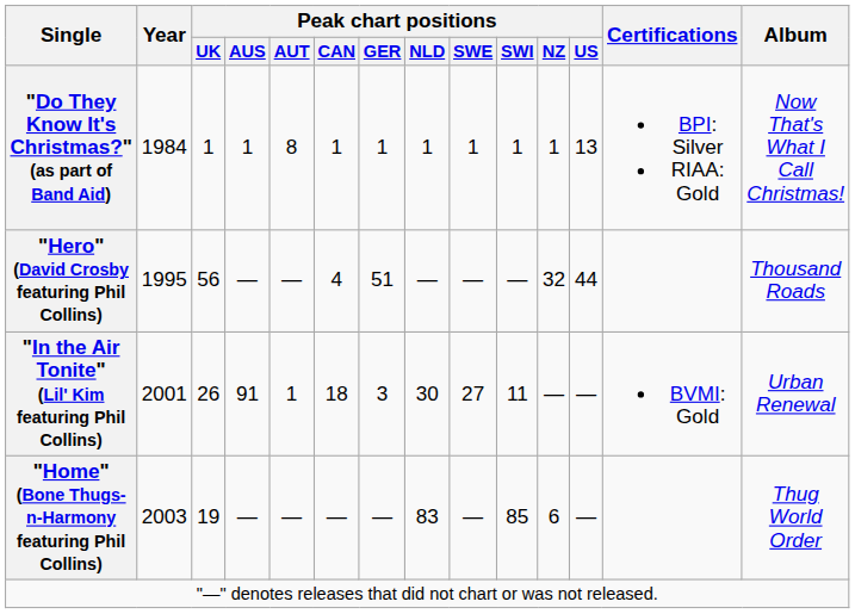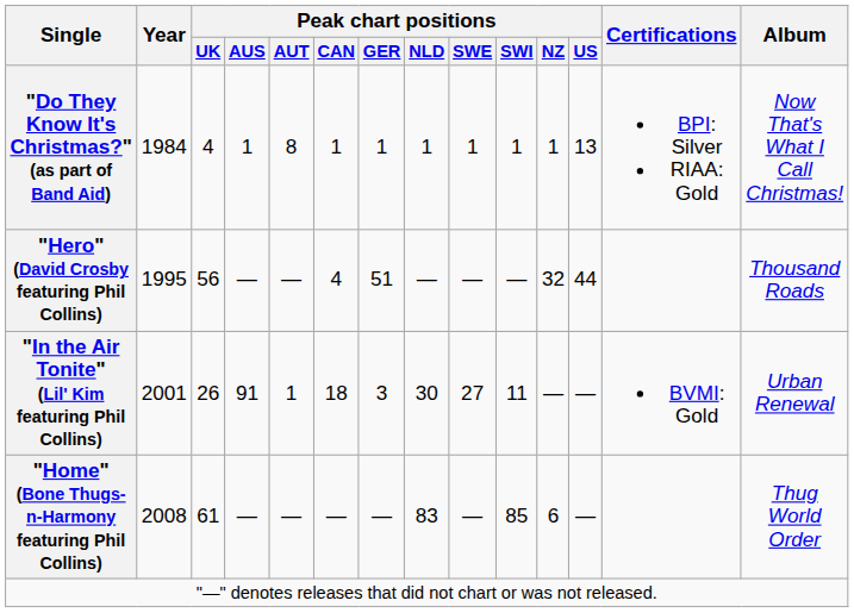 <table class="wikitable plainrowheaders" style="text-align:center;">
 <tr>
 <th scope="colw" rowspan="2" style="width:18em;">Single</th>
 <th scope="col" rowspan="2">Year</th>
 <th scope="col" colspan="10">Peak chart positions</th>
 <th scope="col" rowspan="2" style="width:12em;"><a href='#'>Certifications</a></th>
 <th scope="col" rowspan="2">Album</th>
 </tr>
 <tr>
 <th scope="col" style="width:3em;font-size:85%;"><a href='#'>UK</a><br></th>
 <th scope="col" style="width:3em;font-size:85%;"><a href='#'>AUS</a><br></th>
 <th scope="col" style="width:3em;font-size:85%;"><a href='#'>AUT</a><br></th>
 <th scope="col" style="width:3em;font-size:85%;"><a href='#'>CAN</a><br></th>
 <th scope="col" style="width:3em;font-size:85%;"><a href='#'>GER</a><br></th>
 <th scope="col" style="width:3em;font-size:85%;"><a href='#'>NLD</a><br></th>
 <th scope="col" style="width:3em;font-size:85%;"><a href='#'>SWE</a><br></th>
 <th scope="col" style="width:3em;font-size:85%;"><a href='#'>SWI</a><br></th>
 <th scope="col" style="width:3em;font-size:85%;"><a href='#'>NZ</a><br></th>
 <th scope="col" style="width:3em;font-size:85%;"><a href='#'>US</a><br></th>
 </tr>
 <tr>
 <th scope="row">"<a href='#'>Do They Know It's Christmas?</a>"<br><small>(as part of <a href='#'>Band Aid</a>)</small></th>
 <td>1984</td>
-<td>1</td>
+<td>4</td>
 <td>1</td>
 <td>8</td>
 <td>1</td>
 <td>1</td>
 <td>1</td>
 <td>1</td>
 <td>1</td>
 <td>1</td>
 <td>13</td>
 <td><br><ul><li><a href='#'>BPI</a>: Silver</li><li>RIAA: Gold</li></ul></td>
 <td><em><a href='#'>Now That's What I Call Christmas!</a></em></td>
 </tr>
 <tr>
 <th scope="row">"<a href='#'>Hero</a>"<br><small>(<a href='#'>David Crosby</a> featuring Phil Collins)</small></th>
 <td>1995</td>
 <td>56</td>
 <td>—</td>
 <td>—</td>
 <td>4</td>
 <td>51</td>
 <td>—</td>
 <td>—</td>
 <td>—</td>
 <td>32</td>
 <td>44</td>
 <td></td>
 <td><em><a href='#'>Thousand Roads</a></em></td>
 </tr>
 <tr>
 <th scope="row">"<a href='#'>In the Air Tonite</a>"<br><small>(<a href='#'>Lil' Kim</a> featuring Phil Collins)</small></th>
 <td>2001</td>
 <td>26</td>
 <td>91</td>
 <td>1</td>
 <td>18</td>
 <td>3</td>
 <td>30</td>
 <td>27</td>
 <td>11</td>
 <td>—</td>
 <td>—</td>
 <td><br><ul><li><a href='#'>BVMI</a>: Gold</li></ul></td>
 <td><em><a href='#'>Urban Renewal</a></em></td>
 </tr>
 <tr>
 <th scope="row">"<a href='#'>Home</a>"<br><small>(<a href='#'>Bone Thugs-n-Harmony</a> featuring Phil Collins)</small></th>
-<td>2003</td>
-<td>19</td>
+<td>2008</td>
+<td>61</td>
 <td>—</td>
 <td>—</td>
 <td>—</td>
 <td>—</td>
 <td>83</td>
 <td>—</td>
 <td>85</td>
 <td>6</td>
 <td>—</td>
 <td></td>
 <td><em><a href='#'>Thug World Order</a></em></td>
 </tr>
 <tr>
 <td colspan="14" style="font-size: 85%">"—" denotes releases that did not chart or was not released.</td>
 </tr>
 </table>
